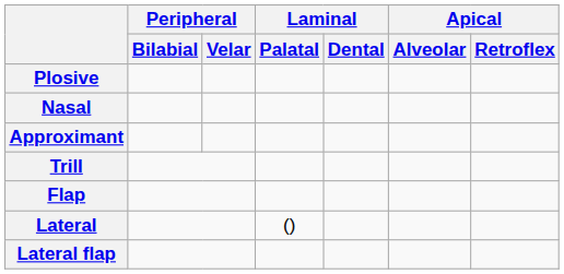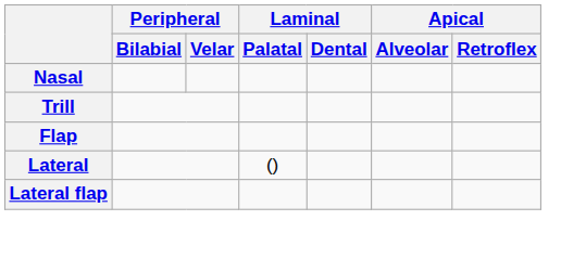 <table class="wikitable">
 <tr>
 <th rowspan=2></th>
 <th colspan=2><a href='#'>Peripheral</a></th>
 <th colspan=2><a href='#'>Laminal</a></th>
 <th colspan=2><a href='#'>Apical</a></th>
 </tr>
 <tr>
 <th><a href='#'>Bilabial</a></th>
 <th><a href='#'>Velar</a></th>
 <th><a href='#'>Palatal</a></th>
 <th><a href='#'>Dental</a></th>
 <th><a href='#'>Alveolar</a></th>
 <th><a href='#'>Retroflex</a></th>
 </tr>
 <tr style="text-align: center;">
-<th><a href='#'>Plosive</a></th>
-<td></td>
-<td></td>
-<td></td>
-<td></td>
-<td></td>
-<td></td>
-</tr>
-<tr style="text-align: center;">
 <th><a href='#'>Nasal</a></th>
-<td></td>
-<td></td>
-<td></td>
-<td></td>
-<td></td>
-<td></td>
-</tr>
-<tr style="text-align: center;">
-<th><a href='#'>Approximant</a></th>
 <td></td>
 <td></td>
 <td></td>
 <td></td>
 <td></td>
 <td></td>
 </tr>
 <tr style="text-align: center;">
 <th><a href='#'>Trill</a></th>
 <td colspan=2></td>
 <td></td>
 <td></td>
 <td></td>
 <td></td>
 </tr>
 <tr style="text-align: center;">
 <th><a href='#'>Flap</a></th>
 <td colspan=2></td>
 <td></td>
 <td></td>
 <td></td>
 <td></td>
 </tr>
 <tr style="text-align: center;">
 <th><a href='#'>Lateral</a></th>
 <td colspan=2></td>
 <td>()</td>
 <td></td>
 <td></td>
 <td></td>
 </tr>
 <tr style="text-align: center;">
 <th><a href='#'>Lateral flap</a></th>
 <td colspan=2></td>
 <td></td>
 <td></td>
 <td> </td>
 <td> </td>
 </tr>
 </table>
